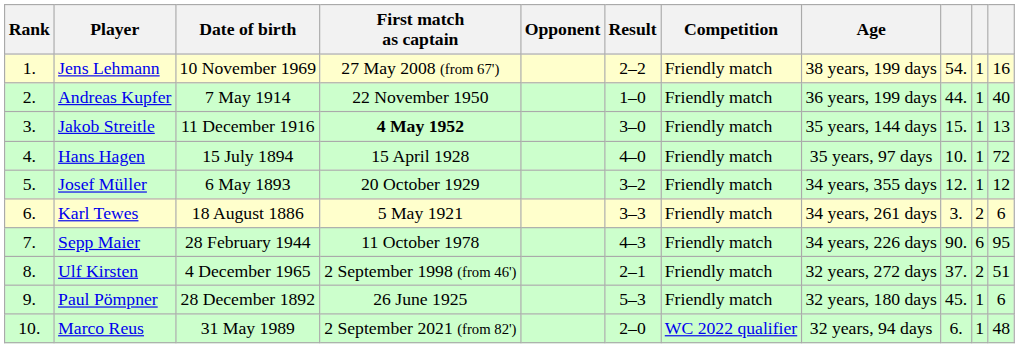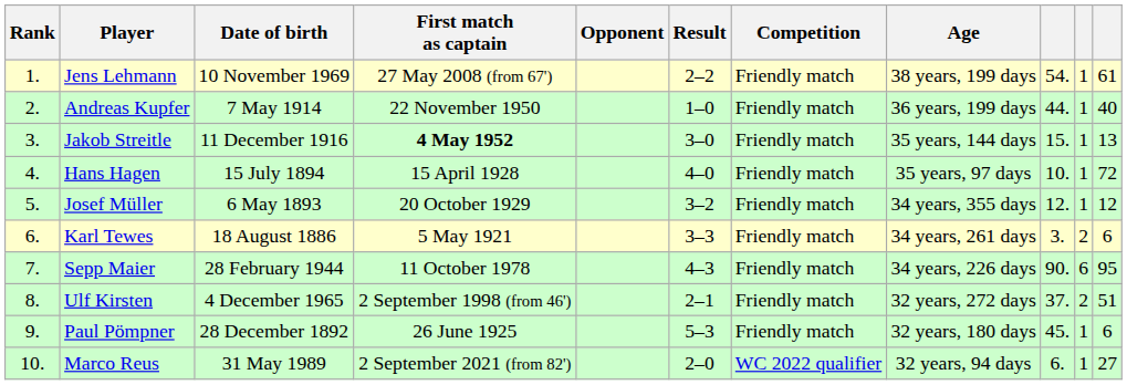 <table class="wikitable sortable nowrap" style="text-align:center;font-size:96%">
 <tr>
 <th>Rank</th>
 <th>Player</th>
 <th>Date of birth</th>
 <th>First match<br>as captain</th>
 <th>Opponent</th>
 <th class="unsortable">Result</th>
 <th>Competition</th>
 <th>Age</th>
 <th></th>
 <th></th>
 <th></th>
 </tr>
 <tr style="background:#FFFFCC">
 <td>1.</td>
 <td style="text-align:left"><a href='#'>Jens Lehmann</a></td>
 <td>10 November 1969</td>
 <td>27 May 2008 <small>(from 67')</small></td>
 <td style="text-align:left"></td>
 <td>2–2</td>
 <td style="text-align:left">Friendly match</td>
 <td>38 years, 199 days</td>
 <td>54.</td>
 <td>1</td>
-<td>16</td>
+<td>61</td>
 </tr>
 <tr style="background:#CCFFCC">
 <td>2.</td>
 <td style="text-align:left"><a href='#'>Andreas Kupfer</a></td>
 <td>7 May 1914</td>
 <td>22 November 1950</td>
 <td style="text-align:left"></td>
 <td>1–0</td>
 <td style="text-align:left">Friendly match</td>
 <td>36 years, 199 days</td>
 <td>44.</td>
 <td>1</td>
 <td>40</td>
 </tr>
 <tr style="background:#CCFFCC">
 <td>3.</td>
 <td style="text-align:left"><a href='#'>Jakob Streitle</a></td>
 <td>11 December 1916</td>
 <td><strong>4 May 1952</strong></td>
 <td style="text-align:left"></td>
 <td>3–0</td>
 <td style="text-align:left">Friendly match</td>
 <td>35 years, 144 days</td>
 <td>15.</td>
 <td>1</td>
 <td>13</td>
 </tr>
 <tr style="background:#CCFFCC">
 <td>4.</td>
 <td style="text-align:left"><a href='#'>Hans Hagen</a></td>
 <td>15 July 1894</td>
 <td>15 April 1928</td>
 <td style="text-align:left"></td>
 <td>4–0</td>
 <td style="text-align:left">Friendly match</td>
 <td>35 years, 97 days</td>
 <td>10.</td>
 <td>1</td>
 <td>72</td>
 </tr>
 <tr style="background:#CCFFCC">
 <td>5.</td>
 <td style="text-align:left"><a href='#'>Josef Müller</a></td>
 <td>6 May 1893</td>
 <td>20 October 1929</td>
 <td style="text-align:left"></td>
 <td>3–2</td>
 <td style="text-align:left">Friendly match</td>
 <td>34 years, 355 days</td>
 <td>12.</td>
 <td>1</td>
 <td>12</td>
 </tr>
 <tr style="background:#FFFFCC">
 <td>6.</td>
 <td style="text-align:left"><a href='#'>Karl Tewes</a></td>
 <td>18 August 1886</td>
 <td>5 May 1921</td>
 <td style="text-align:left"></td>
 <td>3–3</td>
 <td style="text-align:left">Friendly match</td>
 <td>34 years, 261 days</td>
 <td>3.</td>
 <td>2</td>
 <td>6</td>
 </tr>
 <tr style="background:#CCFFCC">
 <td>7.</td>
 <td style="text-align:left"><a href='#'>Sepp Maier</a></td>
 <td>28 February 1944</td>
 <td>11 October 1978</td>
 <td style="text-align:left"></td>
 <td>4–3</td>
 <td style="text-align:left">Friendly match</td>
 <td>34 years, 226 days</td>
 <td>90.</td>
 <td>6</td>
 <td>95</td>
 </tr>
 <tr style="background:#CCFFCC">
 <td>8.</td>
 <td style="text-align:left"><a href='#'>Ulf Kirsten</a></td>
 <td>4 December 1965</td>
 <td>2 September 1998 <small>(from 46')</small></td>
 <td style="text-align:left"></td>
 <td>2–1</td>
 <td style="text-align:left">Friendly match</td>
 <td>32 years, 272 days</td>
 <td>37.</td>
 <td>2</td>
 <td>51</td>
 </tr>
 <tr style="background:#CCFFCC">
 <td>9.</td>
 <td style="text-align:left"><a href='#'>Paul Pömpner</a></td>
 <td>28 December 1892</td>
 <td>26 June 1925</td>
 <td style="text-align:left"></td>
 <td>5–3</td>
 <td style="text-align:left">Friendly match</td>
 <td>32 years, 180 days</td>
 <td>45.</td>
 <td>1</td>
 <td>6</td>
 </tr>
 <tr style="background:#CCFFCC">
 <td>10.</td>
 <td style="text-align:left"><a href='#'>Marco Reus</a></td>
 <td>31 May 1989</td>
 <td>2 September 2021 <small>(from 82')</small></td>
 <td style="text-align:left"></td>
 <td>2–0</td>
 <td style="text-align:left"><a href='#'>WC 2022 qualifier</a></td>
 <td>32 years, 94 days</td>
 <td>6.</td>
 <td>1</td>
-<td>48</td>
+<td>27</td>
 </tr>
 </table>
